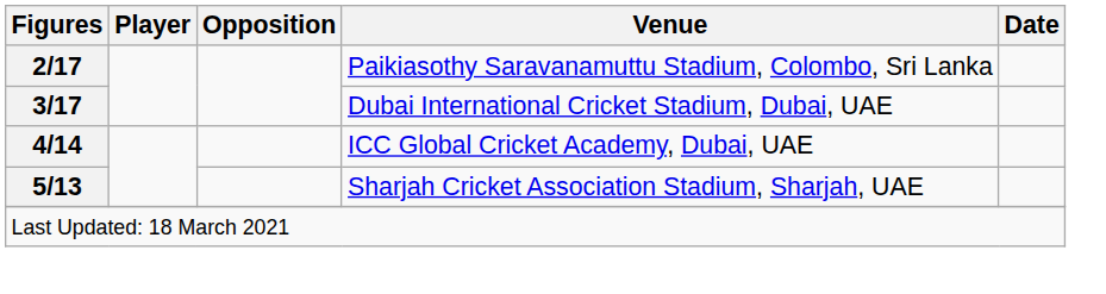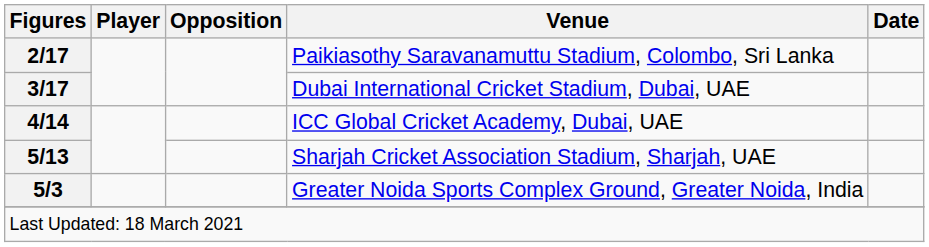 <table class="wikitable plainrowheaders sortable">
 <tr>
 <th scope=col>Figures</th>
 <th scope=col>Player</th>
 <th scope=col>Opposition</th>
 <th scope=col>Venue</th>
 <th scope=col>Date</th>
 </tr>
 <tr>
 <th>2/17</th>
 <td rowspan=2></td>
 <td rowspan=2></td>
 <td><a href='#'>Paikiasothy Saravanamuttu Stadium</a>, <a href='#'>Colombo</a>, Sri Lanka</td>
 <td></td>
 </tr>
 <tr>
 <th>3/17</th>
 <td><a href='#'>Dubai International Cricket Stadium</a>, <a href='#'>Dubai</a>, UAE</td>
 <td></td>
 </tr>
 <tr>
 <th>4/14</th>
 <td rowspan=2> </td>
 <td></td>
 <td><a href='#'>ICC Global Cricket Academy</a>, <a href='#'>Dubai</a>, UAE</td>
 <td></td>
 </tr>
 <tr>
 <th>5/13</th>
 <td></td>
 <td><a href='#'>Sharjah Cricket Association Stadium</a>, <a href='#'>Sharjah</a>, UAE</td>
 <td></td>
 </tr>
 <tr>
+<th>5/3</th>
+<td> </td>
+<td></td>
+<td><a href='#'>Greater Noida Sports Complex Ground</a>, <a href='#'>Greater Noida</a>, India</td>
+<td></td>
+</tr>
+<tr>
 </tr>
 <tr class=sortbottom>
 <td colspan=5><small>Last Updated: 18 March 2021</small></td>
 </tr>
 </table>
